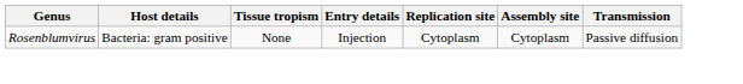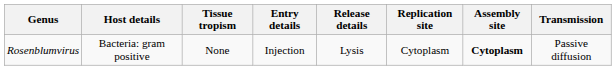 <table class="wikitable sortable" style="text-align:center">
 <tr>
 <th>Genus</th>
 <th>Host details</th>
 <th>Tissue tropism</th>
 <th>Entry details</th>
+<th>Release details</th>
 <th>Replication site</th>
 <th>Assembly site</th>
 <th>Transmission</th>
 </tr>
 <tr>
 <td><em>Rosenblumvirus</em></td>
 <td>Bacteria: gram positive</td>
 <td>None</td>
 <td>Injection</td>
+<td>Lysis</td>
 <td>Cytoplasm</td>
-<td>Cytoplasm</td>
+<td><strong>Cytoplasm</strong></td>
 <td>Passive diffusion</td>
 </tr>
 </table>
